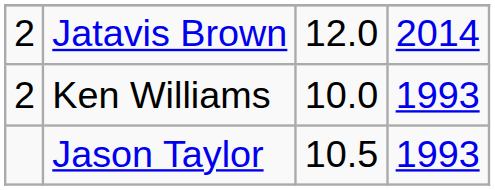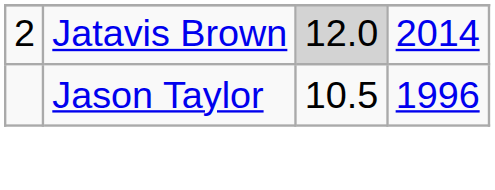 <table class="wikitable">
 <tr>
 </tr>
 <tr>
 <td>2</td>
 <td><a href='#'>Jatavis Brown</a></td>
-<td>12.0</td>
+<td style="background: lightgrey;">12.0</td>
 <td><a href='#'>2014</a></td>
-</tr>
-<tr>
-<td>2</td>
-<td>Ken Williams</td>
-<td>10.0</td>
-<td><a href='#'>1993</a></td>
 </tr>
 <tr>
 <td></td>
 <td><a href='#'>Jason Taylor</a></td>
 <td>10.5</td>
-<td><a href='#'>1993</a></td>
+<td><a href='#'>1996</a></td>
 </tr>
 </table>
